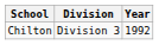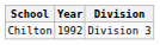 <table class="wikitable">
 <tr>
 <th>School</th>
+<th>Year</th>
 <th>Division</th>
-<th>Year</th>
 </tr>
 <tr>
 <td>Chilton</td>
+<td>1992</td>
 <td>Division 3</td>
-<td>1992</td>
 </tr>
 </table>
